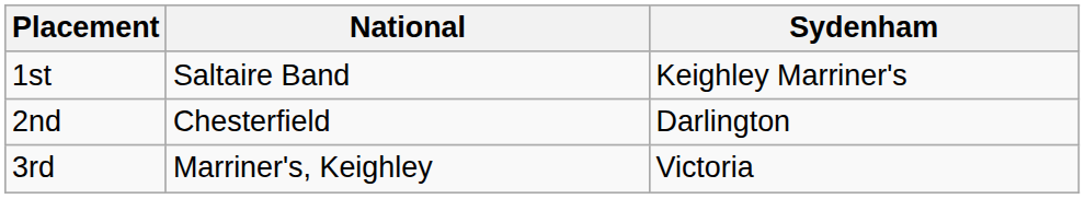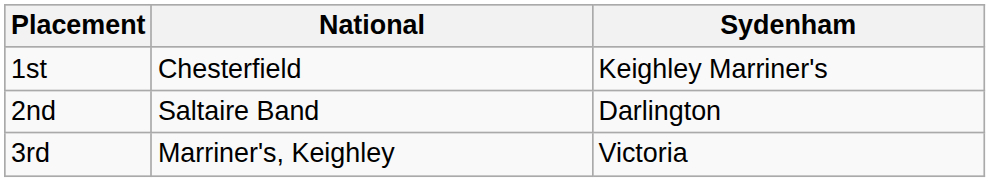 <table class="wikitable">
 <tr>
 <th scope="column" width="15%">Placement</th>
 <th scope="column" width="45%" class="unsortable">National</th>
 <th scope="column" width="45%" class="unsortable">Sydenham</th>
 </tr>
 <tr>
 <td>1st</td>
-<td>Saltaire Band</td>
+<td>Chesterfield</td>
 <td>Keighley Marriner's</td>
 </tr>
 <tr>
 <td>2nd</td>
-<td>Chesterfield</td>
+<td>Saltaire Band</td>
 <td>Darlington</td>
 </tr>
 <tr>
 <td>3rd</td>
 <td>Marriner's, Keighley</td>
 <td>Victoria</td>
 </tr>
 </table>
